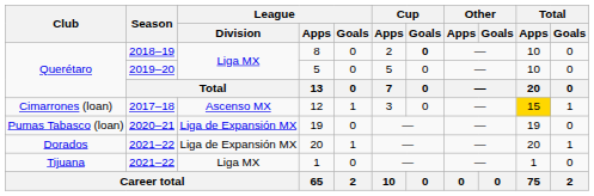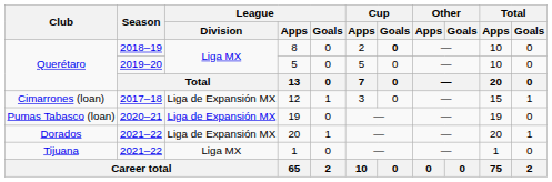 <table class="wikitable" style="text-align: center">
 <tr>
 <th rowspan="2">Club</th>
 <th rowspan="2">Season</th>
 <th colspan="3">League</th>
 <th colspan="2">Cup</th>
 <th colspan="2">Other</th>
 <th colspan="2">Total</th>
 </tr>
 <tr>
 <th>Division</th>
 <th>Apps</th>
 <th>Goals</th>
 <th>Apps</th>
 <th>Goals</th>
 <th>Apps</th>
 <th>Goals</th>
 <th>Apps</th>
 <th>Goals</th>
 </tr>
 <tr>
 <td rowspan="3"><a href='#'>Querétaro</a></td>
 <td><a href='#'>2018–19</a></td>
 <td rowspan="2"><a href='#'>Liga MX</a></td>
 <td>8</td>
 <td>0</td>
 <td>2</td>
 <td><strong>0</strong></td>
 <td colspan="2">—</td>
 <td>10</td>
 <td>0</td>
 </tr>
 <tr>
 <td><a href='#'>2019–20</a></td>
 <td>5</td>
 <td>0</td>
 <td>5</td>
 <td>0</td>
 <td colspan="2">—</td>
 <td>10</td>
 <td>0</td>
 </tr>
 <tr>
 <th colspan="2"><strong>Total</strong></th>
 <th>13</th>
 <th>0</th>
 <th>7</th>
 <th>0</th>
 <th colspan="2">—</th>
 <th>20</th>
 <th>0</th>
 </tr>
 <tr>
 <td><a href='#'>Cimarrones</a> (loan)</td>
 <td><a href='#'>2017–18</a></td>
-<td><a href='#'>Ascenso MX</a></td>
+<td>Liga de Expansión MX</td>
 <td>12</td>
 <td>1</td>
 <td>3</td>
 <td>0</td>
 <td colspan="2">—</td>
-<td style="background: gold;">15</td>
+<td>15</td>
 <td>1</td>
 </tr>
 <tr>
 <td><a href='#'>Pumas Tabasco</a> (loan)</td>
 <td><a href='#'>2020–21</a></td>
 <td><a href='#'>Liga de Expansión MX</a></td>
 <td>19</td>
 <td>0</td>
 <td colspan="2">—</td>
 <td colspan="2">—</td>
 <td>19</td>
 <td>0</td>
 </tr>
 <tr>
 <td><a href='#'>Dorados</a></td>
 <td><a href='#'>2021–22</a></td>
 <td>Liga de Expansión MX</td>
 <td>20</td>
 <td>1</td>
 <td colspan="2">—</td>
 <td colspan="2">—</td>
 <td>20</td>
 <td>1</td>
 </tr>
 <tr>
 <td><a href='#'>Tijuana</a></td>
 <td><a href='#'>2021–22</a></td>
 <td>Liga MX</td>
 <td>1</td>
 <td>0</td>
 <td colspan="2">—</td>
 <td colspan="2">—</td>
 <td>1</td>
 <td>0</td>
 </tr>
 <tr>
 <th colspan="3"><strong>Career total</strong></th>
 <th>65</th>
 <th>2</th>
 <th>10</th>
 <th>0</th>
 <th>0</th>
 <th>0</th>
 <th>75</th>
 <th>2</th>
 </tr>
 </table>
